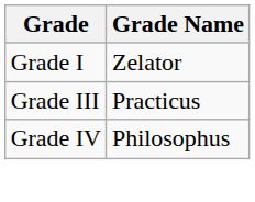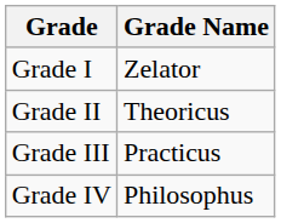 <table class="wikitable">
 <tr>
 <th>Grade</th>
 <th>Grade Name</th>
 </tr>
 <tr>
 <td>Grade I</td>
 <td>Zelator</td>
 </tr>
 <tr>
+<td>Grade II</td>
+<td>Theoricus</td>
+</tr>
+<tr>
 <td>Grade III</td>
 <td>Practicus</td>
 </tr>
 <tr>
 <td>Grade IV</td>
 <td>Philosophus</td>
 </tr>
 </table>
